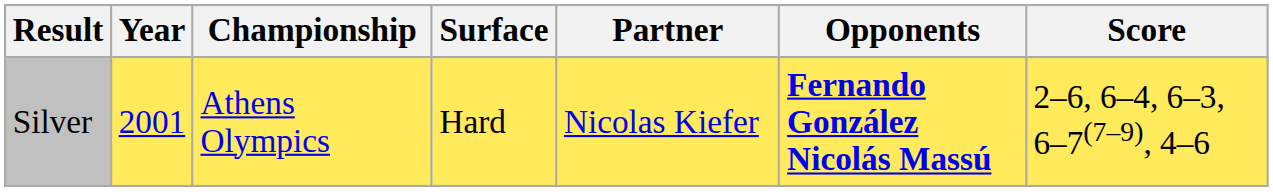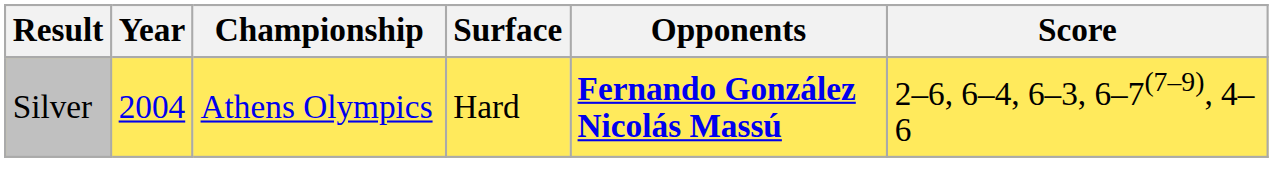 <table class="sortable wikitable">
 <tr>
 <th style="width:40px">Result</th>
 <th>Year</th>
 <th style="width:115px">Championship</th>
 <th>Surface</th>
-<th style="width:150px">Partner</th>
 <th style="width:150px">Opponents</th>
 <th style="width:185px" class="unsortable">Score</th>
 </tr>
 <tr bgcolor=FFEA5C>
 <td bgcolor=silver>Silver</td>
-<td><a href='#'>2001</a></td>
+<td><a href='#'>2004</a></td>
 <td><a href='#'>Athens Olympics</a></td>
 <td>Hard</td>
-<td> <a href='#'>Nicolas Kiefer</a></td>
 <td><strong> <a href='#'>Fernando González</a><br> <a href='#'>Nicolás Massú</a></strong></td>
 <td>2–6, 6–4, 6–3, 6–7<sup>(7–9)</sup>, 4–6</td>
 </tr>
 </table>
